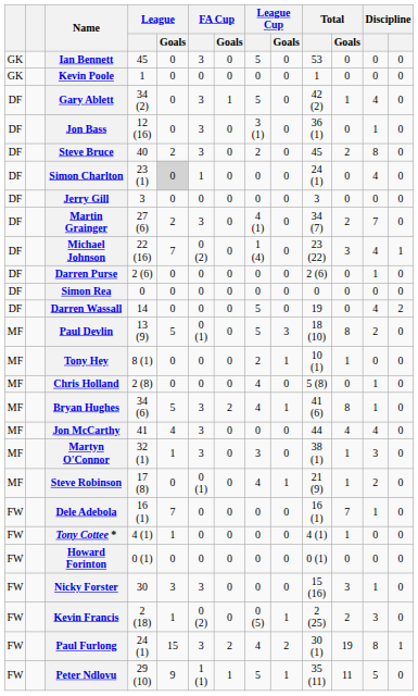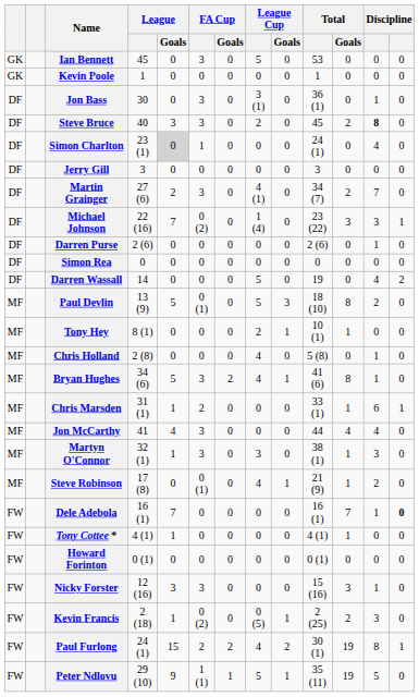 <table class="wikitable plainrowheaders" style="text-align:center;">
 <tr>
 <th rowspan="2" scope="col"></th>
 <th rowspan="2" scope="col" style="width:5em;"></th>
 <th rowspan="2" scope="col" style="width:15em;">Name</th>
 <th colspan="2"><a href='#'>League</a></th>
 <th colspan="2"><a href='#'>FA Cup</a></th>
 <th colspan="2"><a href='#'>League Cup</a></th>
 <th colspan="2">Total</th>
 <th colspan="2">Discipline</th>
 </tr>
 <tr>
 <th scope="col" style="width:4em;"></th>
 <th scope="col">Goals</th>
 <th scope="col" style="width:4em;"></th>
 <th scope="col">Goals</th>
 <th scope="col" style="width:4em;"></th>
 <th scope="col">Goals</th>
 <th scope="col" style="width:4em;"></th>
 <th scope="col">Goals</th>
 <th scope="col"></th>
 <th scope="col"></th>
 </tr>
 <tr>
 <td>GK</td>
 <td align="left"></td>
 <th scope="row"><a href='#'>Ian Bennett</a></th>
 <td>45</td>
 <td>0</td>
 <td>3</td>
 <td>0</td>
 <td>5</td>
 <td>0</td>
 <td>53</td>
 <td>0</td>
 <td>0</td>
 <td>0</td>
 </tr>
 <tr>
 <td>GK</td>
 <td align="left"></td>
 <th scope="row"><a href='#'>Kevin Poole</a></th>
 <td>1</td>
 <td>0</td>
 <td>0</td>
 <td>0</td>
 <td>0</td>
 <td>0</td>
 <td>1</td>
 <td>0</td>
 <td>0</td>
 <td>0</td>
 </tr>
 <tr>
 <td>DF</td>
 <td align="left"></td>
-<th scope="row"><a href='#'>Gary Ablett</a></th>
-<td>34 (2)</td>
-<td>0</td>
-<td>3</td>
-<td>1</td>
-<td>5</td>
-<td>0</td>
-<td>42 (2)</td>
-<td>1</td>
-<td>4</td>
-<td>0</td>
-</tr>
-<tr>
-<td>DF</td>
-<td align="left"></td>
 <th scope="row"><a href='#'>Jon Bass</a></th>
-<td>12 (16)</td>
+<td>30</td>
 <td>0</td>
 <td>3</td>
 <td>0</td>
 <td>3 (1)</td>
 <td>0</td>
 <td>36 (1)</td>
 <td>0</td>
 <td>1</td>
 <td>0</td>
 </tr>
 <tr>
 <td>DF</td>
 <td align="left"></td>
 <th scope="row"><a href='#'>Steve Bruce</a></th>
 <td>40</td>
-<td>2</td>
+<td>3</td>
 <td>3</td>
 <td>0</td>
 <td>2</td>
 <td>0</td>
 <td>45</td>
 <td>2</td>
-<td>8</td>
+<td><strong>8</strong></td>
 <td>0</td>
 </tr>
 <tr>
 <td>DF</td>
 <td align="left"></td>
 <th scope="row"><a href='#'>Simon Charlton</a></th>
 <td>23 (1)</td>
 <td style="background: lightgrey;">0</td>
 <td>1</td>
 <td>0</td>
 <td>0</td>
 <td>0</td>
 <td>24 (1)</td>
 <td>0</td>
 <td>4</td>
 <td>0</td>
 </tr>
 <tr>
 <td>DF</td>
 <td align="left"></td>
 <th scope="row"><a href='#'>Jerry Gill</a></th>
 <td>3</td>
 <td>0</td>
 <td>0</td>
 <td>0</td>
 <td>0</td>
 <td>0</td>
 <td>3</td>
 <td>0</td>
 <td>0</td>
 <td>0</td>
 </tr>
 <tr>
 <td>DF</td>
 <td align="left"></td>
 <th scope="row"><a href='#'>Martin Grainger</a></th>
 <td>27 (6)</td>
 <td>2</td>
 <td>3</td>
 <td>0</td>
 <td>4 (1)</td>
 <td>0</td>
 <td>34 (7)</td>
 <td>2</td>
 <td>7</td>
 <td>0</td>
 </tr>
 <tr>
 <td>DF</td>
 <td align="left"></td>
 <th scope="row"><a href='#'>Michael Johnson</a></th>
 <td>22 (16)</td>
 <td>7</td>
 <td>0 (2)</td>
 <td>0</td>
 <td>1 (4)</td>
 <td>0</td>
 <td>23 (22)</td>
 <td>3</td>
-<td>4</td>
+<td>3</td>
 <td>1</td>
 </tr>
 <tr>
 <td>DF</td>
 <td align="left"></td>
 <th scope="row"><a href='#'>Darren Purse</a></th>
 <td>2 (6)</td>
 <td>0</td>
 <td>0</td>
 <td>0</td>
 <td>0</td>
 <td>0</td>
 <td>2 (6)</td>
 <td>0</td>
 <td>1</td>
 <td>0</td>
 </tr>
 <tr>
 <td>DF</td>
 <td align="left"></td>
 <th scope="row"><a href='#'>Simon Rea</a></th>
 <td>0</td>
 <td>0</td>
 <td>0</td>
 <td>0</td>
 <td>0</td>
 <td>0</td>
 <td>0</td>
 <td>0</td>
 <td>0</td>
 <td>0</td>
 </tr>
 <tr>
 <td>DF</td>
 <td align="left"></td>
 <th scope="row"><a href='#'>Darren Wassall</a></th>
 <td>14</td>
 <td>0</td>
 <td>0</td>
 <td>0</td>
 <td>5</td>
 <td>0</td>
 <td>19</td>
 <td>0</td>
 <td>4</td>
 <td>2</td>
 </tr>
 <tr>
 <td>MF</td>
 <td align="left"></td>
 <th scope="row"><a href='#'>Paul Devlin</a> </th>
 <td>13 (9)</td>
 <td>5</td>
 <td>0 (1)</td>
 <td>0</td>
 <td>5</td>
 <td>3</td>
 <td>18 (10)</td>
 <td>8</td>
 <td>2</td>
 <td>0</td>
 </tr>
 <tr>
 <td>MF</td>
 <td align="left"></td>
 <th scope="row"><a href='#'>Tony Hey</a></th>
 <td>8 (1)</td>
 <td>0</td>
 <td>0</td>
 <td>0</td>
 <td>2</td>
 <td>1</td>
 <td>10 (1)</td>
 <td>1</td>
 <td>0</td>
 <td>0</td>
 </tr>
 <tr>
 <td>MF</td>
 <td align="left"></td>
 <th scope="row"><a href='#'>Chris Holland</a></th>
 <td>2 (8)</td>
 <td>0</td>
 <td>0</td>
 <td>0</td>
 <td>4</td>
 <td>0</td>
 <td>5 (8)</td>
 <td>0</td>
 <td>1</td>
 <td>0</td>
 </tr>
 <tr>
 <td>MF</td>
 <td align="left"></td>
 <th scope="row"><a href='#'>Bryan Hughes</a></th>
 <td>34 (6)</td>
 <td>5</td>
 <td>3</td>
 <td>2</td>
 <td>4</td>
 <td>1</td>
 <td>41 (6)</td>
 <td>8</td>
 <td>1</td>
 <td>0</td>
 </tr>
 <tr>
 <td>MF</td>
 <td align="left"></td>
+<th scope="row"><a href='#'>Chris Marsden</a></th>
+<td>31 (1)</td>
+<td>1</td>
+<td>2</td>
+<td>0</td>
+<td>0</td>
+<td>0</td>
+<td>33 (1)</td>
+<td>1</td>
+<td>6</td>
+<td>1</td>
+</tr>
+<tr>
+<td>MF</td>
+<td align="left"></td>
 <th scope="row"><a href='#'>Jon McCarthy</a></th>
 <td>41</td>
 <td>4</td>
 <td>3</td>
 <td>0</td>
 <td>0</td>
 <td>0</td>
 <td>44</td>
 <td>4</td>
 <td>4</td>
 <td>0</td>
 </tr>
 <tr>
 <td>MF</td>
 <td align="left"></td>
 <th scope="row"><a href='#'>Martyn O'Connor</a></th>
 <td>32 (1)</td>
 <td>1</td>
 <td>3</td>
 <td>0</td>
 <td>3</td>
 <td>0</td>
 <td>38 (1)</td>
 <td>1</td>
 <td>3</td>
 <td>0</td>
 </tr>
 <tr>
 <td>MF</td>
 <td align="left"></td>
 <th scope="row"><a href='#'>Steve Robinson</a></th>
 <td>17 (8)</td>
 <td>0</td>
 <td>0 (1)</td>
 <td>0</td>
 <td>4</td>
 <td>1</td>
 <td>21 (9)</td>
 <td>1</td>
 <td>2</td>
 <td>0</td>
 </tr>
 <tr>
 <td>FW</td>
 <td align="left"></td>
 <th scope="row"><a href='#'>Dele Adebola</a></th>
 <td>16 (1)</td>
 <td>7</td>
 <td>0</td>
 <td>0</td>
 <td>0</td>
 <td>0</td>
 <td>16 (1)</td>
 <td>7</td>
 <td>1</td>
-<td>0</td>
+<td><strong>0</strong></td>
 </tr>
 <tr>
 <td>FW</td>
 <td align="left"></td>
 <th scope="row"><em><a href='#'>Tony Cottee</a></em> *</th>
 <td>4 (1)</td>
 <td>1</td>
 <td>0</td>
 <td>0</td>
 <td>0</td>
 <td>0</td>
 <td>4 (1)</td>
 <td>1</td>
 <td>0</td>
 <td>0</td>
 </tr>
 <tr>
 <td>FW</td>
 <td align="left"></td>
 <th scope="row"><a href='#'>Howard Forinton</a></th>
 <td>0 (1)</td>
 <td>0</td>
 <td>0</td>
 <td>0</td>
 <td>0</td>
 <td>0</td>
 <td>0 (1)</td>
 <td>0</td>
 <td>0</td>
 <td>0</td>
 </tr>
 <tr>
 <td>FW</td>
 <td align="left"></td>
 <th scope="row"><a href='#'>Nicky Forster</a></th>
-<td>30</td>
+<td>12 (16)</td>
 <td>3</td>
 <td>3</td>
 <td>0</td>
 <td>0</td>
 <td>0</td>
 <td>15 (16)</td>
 <td>3</td>
 <td>1</td>
 <td>0</td>
 </tr>
 <tr>
 <td>FW</td>
 <td align="left"></td>
 <th scope="row"><a href='#'>Kevin Francis</a> </th>
 <td>2 (18)</td>
 <td>1</td>
 <td>0 (2)</td>
 <td>0</td>
 <td>0 (5)</td>
 <td>1</td>
 <td>2 (25)</td>
 <td>2</td>
 <td>3</td>
 <td>0</td>
 </tr>
 <tr>
 <td>FW</td>
 <td align="left"></td>
 <th scope="row"><a href='#'>Paul Furlong</a></th>
 <td>24 (1)</td>
 <td>15</td>
-<td>3</td>
+<td>2</td>
 <td>2</td>
 <td>4</td>
 <td>2</td>
 <td>30 (1)</td>
 <td>19</td>
 <td>8</td>
 <td>1</td>
 </tr>
 <tr>
 <td>FW</td>
 <td align="left"></td>
 <th scope="row"><a href='#'>Peter Ndlovu</a></th>
 <td>29 (10)</td>
 <td>9</td>
 <td>1 (1)</td>
 <td>1</td>
 <td>5</td>
 <td>1</td>
 <td>35 (11)</td>
-<td>11</td>
+<td>19</td>
 <td>5</td>
 <td>0</td>
 </tr>
 </table>
